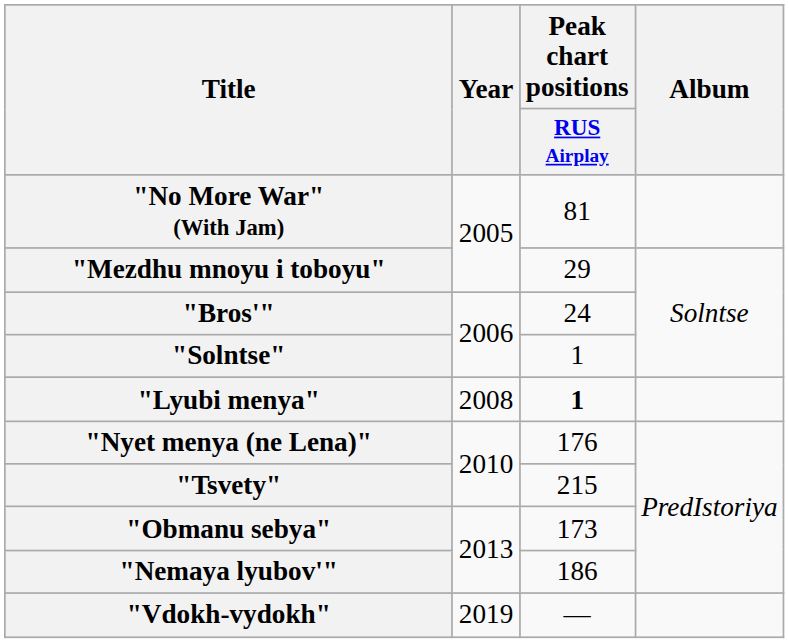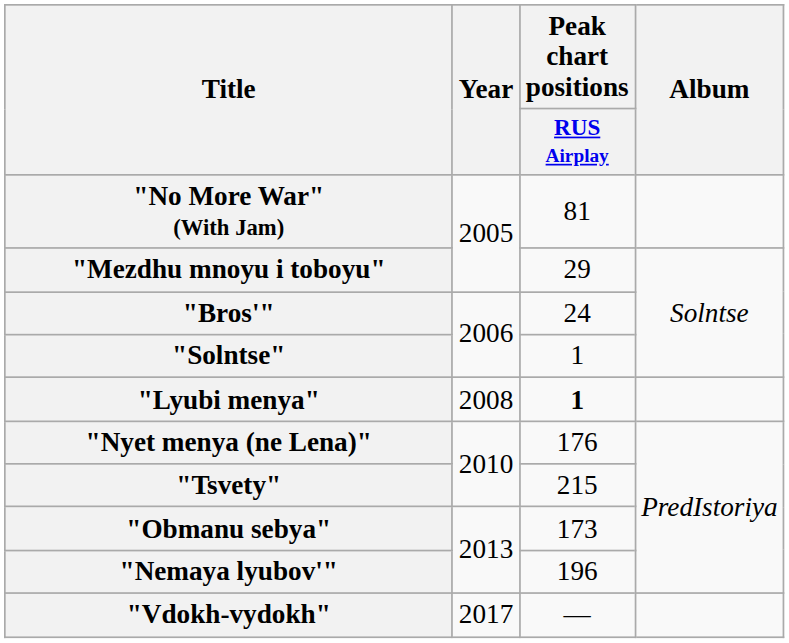 <table class="wikitable plainrowheaders" style="text-align:center;">
 <tr>
 <th scope="col" rowspan="2" style="width:16em;">Title</th>
 <th scope="col" rowspan="2" style="width:1em;">Year</th>
 <th scope="col">Peak chart positions</th>
 <th scope="col" rowspan="2">Album</th>
 </tr>
 <tr>
 <th scope="col" style="width:3em;font-size:85%;"><a href='#'>RUS<br><small>Airplay</small></a><br></th>
 </tr>
 <tr>
 <th scope="row">"No More War" <br> <small>(With Jam)</small></th>
 <td rowspan="2">2005</td>
 <td>81</td>
 <td></td>
 </tr>
 <tr>
 <th scope="row">"Mezdhu mnoyu i toboyu"</th>
 <td>29</td>
 <td rowspan="3"><em>Solntse</em></td>
 </tr>
 <tr>
 <th scope="row">"Bros'"</th>
 <td rowspan="2">2006</td>
 <td>24</td>
 </tr>
 <tr>
 <th scope="row">"Solntse"</th>
 <td>1</td>
 </tr>
 <tr>
 <th scope="row">"Lyubi menya"</th>
 <td>2008</td>
 <td><strong>1</strong></td>
 <td></td>
 </tr>
 <tr>
 <th scope="row">"Nyet menya (ne Lena)"</th>
 <td rowspan="2">2010</td>
 <td>176</td>
 <td rowspan="4"><em>PredIstoriya</em></td>
 </tr>
 <tr>
 <th scope="row">"Tsvety"</th>
 <td>215</td>
 </tr>
 <tr>
 <th scope="row">"Obmanu sebya"</th>
 <td rowspan="2">2013</td>
 <td>173</td>
 </tr>
 <tr>
 <th scope="row">"Nemaya lyubov'"</th>
-<td>186</td>
+<td>196</td>
 </tr>
 <tr>
 <th scope="row">"Vdokh-vydokh"</th>
-<td>2019</td>
+<td>2017</td>
 <td>—</td>
 <td></td>
 </tr>
 </table>
